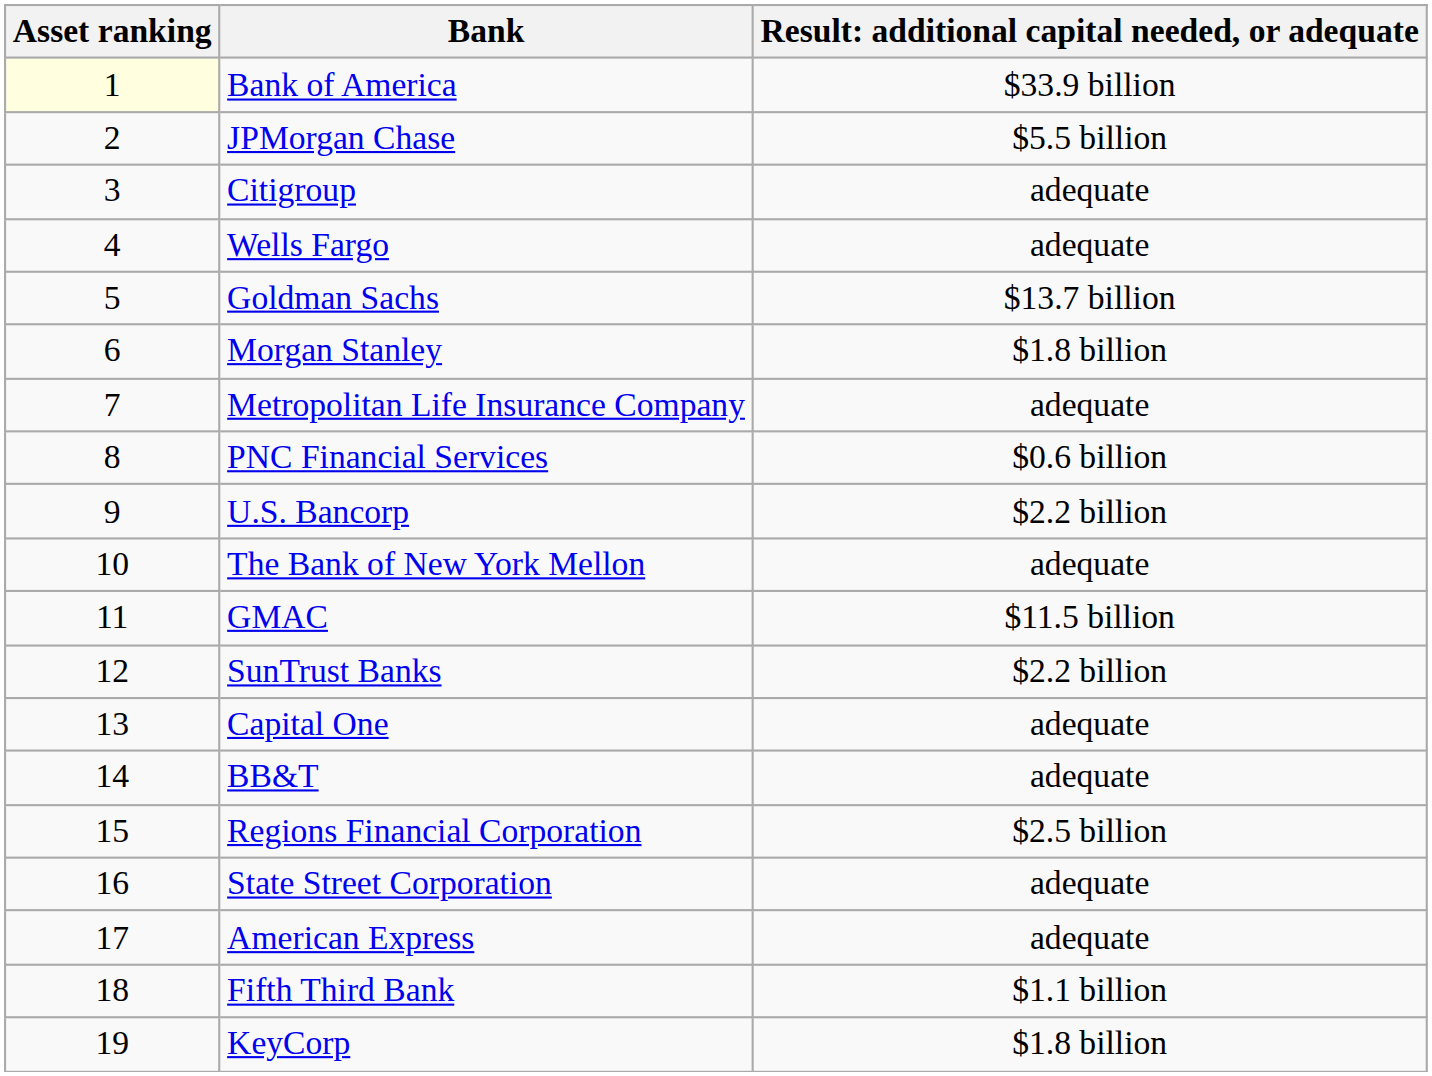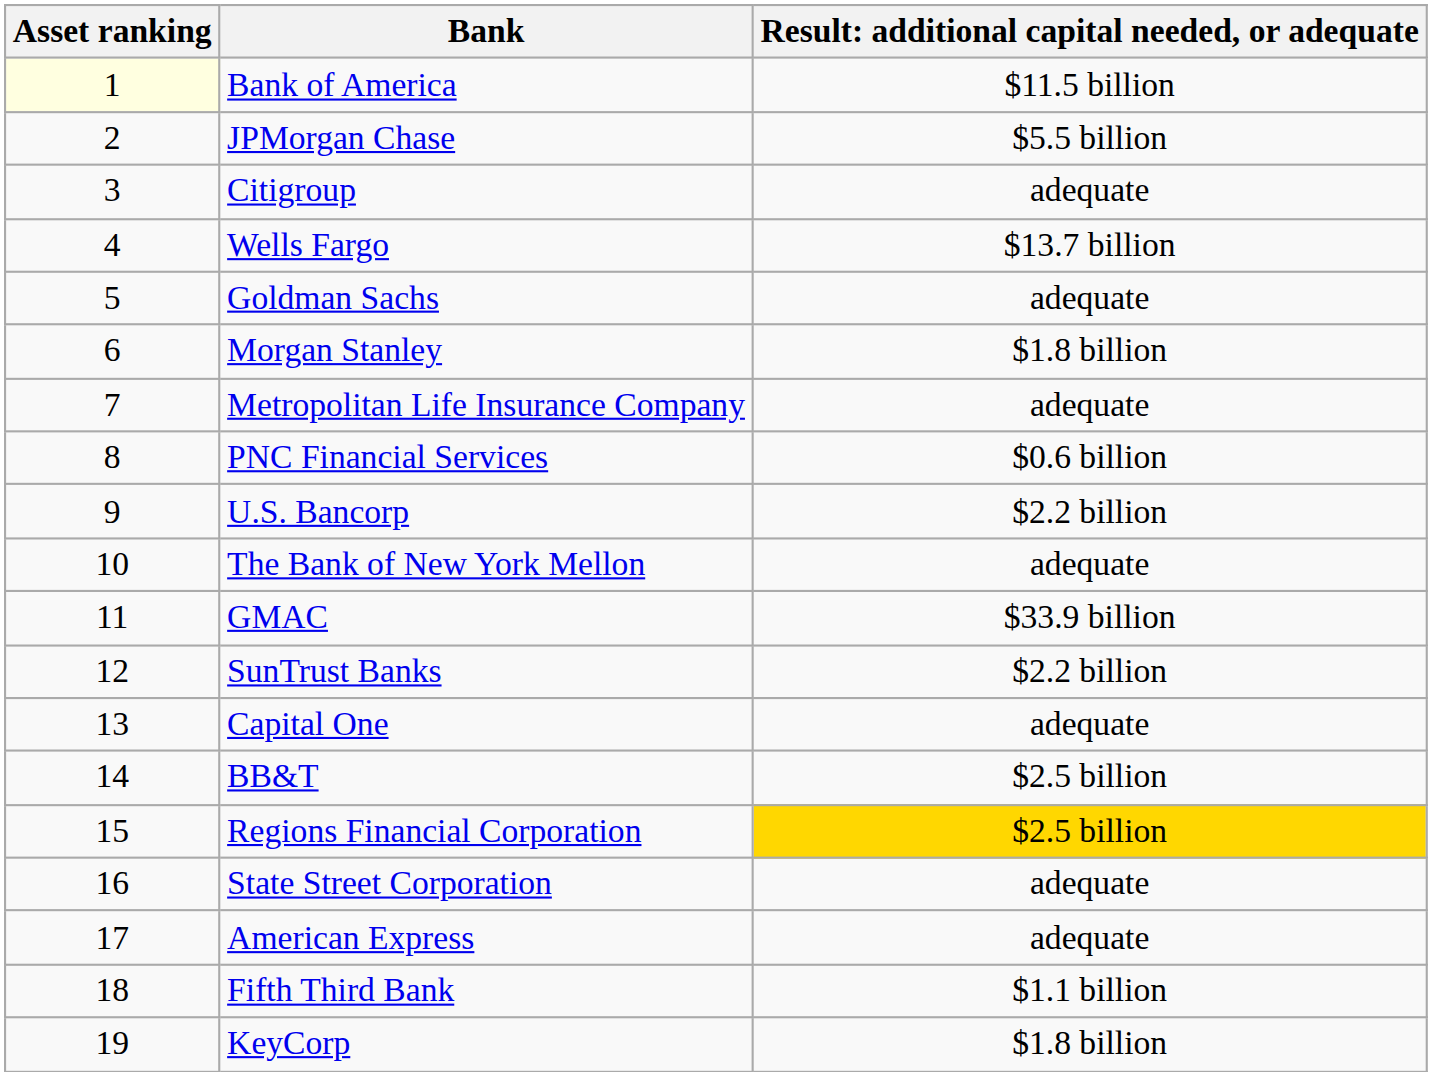 <table class="wikitable sortable" style="text-align:center">
 <tr>
 <th>Asset ranking</th>
 <th>Bank</th>
 <th>Result: additional capital needed, or adequate</th>
 </tr>
 <tr>
 <td style="background: lightyellow;">1</td>
 <td align="left"><a href='#'>Bank of America</a></td>
-<td>$33.9 billion</td>
+<td>$11.5 billion</td>
 </tr>
 <tr>
 <td>2</td>
 <td align="left"><a href='#'>JPMorgan Chase</a></td>
 <td>$5.5 billion</td>
 </tr>
 <tr>
 <td>3</td>
 <td align="left"><a href='#'>Citigroup</a></td>
 <td>adequate</td>
 </tr>
 <tr>
 <td>4</td>
 <td align="left"><a href='#'>Wells Fargo</a></td>
-<td>adequate</td>
+<td>$13.7 billion</td>
 </tr>
 <tr>
 <td>5</td>
 <td align="left"><a href='#'>Goldman Sachs</a></td>
-<td>$13.7 billion</td>
+<td>adequate</td>
 </tr>
 <tr>
 <td>6</td>
 <td align="left"><a href='#'>Morgan Stanley</a></td>
 <td>$1.8 billion</td>
 </tr>
 <tr>
 <td>7</td>
 <td align="left"><a href='#'>Metropolitan Life Insurance Company</a></td>
 <td>adequate</td>
 </tr>
 <tr>
 <td>8</td>
 <td align="left"><a href='#'>PNC Financial Services</a></td>
 <td>$0.6 billion</td>
 </tr>
 <tr>
 <td>9</td>
 <td align="left"><a href='#'>U.S. Bancorp</a></td>
 <td>$2.2 billion</td>
 </tr>
 <tr>
 <td>10</td>
 <td align="left"><a href='#'>The Bank of New York Mellon</a></td>
 <td>adequate</td>
 </tr>
 <tr>
 <td>11</td>
 <td align="left"><a href='#'>GMAC</a></td>
-<td>$11.5 billion</td>
+<td>$33.9 billion</td>
 </tr>
 <tr>
 <td>12</td>
 <td align="left"><a href='#'>SunTrust Banks</a></td>
 <td>$2.2 billion</td>
 </tr>
 <tr>
 <td>13</td>
 <td align="left"><a href='#'>Capital One</a></td>
 <td>adequate</td>
 </tr>
 <tr>
 <td>14</td>
 <td align="left"><a href='#'>BB&T</a></td>
-<td>adequate</td>
+<td>$2.5 billion</td>
 </tr>
 <tr>
 <td>15</td>
 <td align="left"><a href='#'>Regions Financial Corporation</a></td>
-<td>$2.5 billion</td>
+<td style="background: gold;">$2.5 billion</td>
 </tr>
 <tr>
 <td>16</td>
 <td align="left"><a href='#'>State Street Corporation</a></td>
 <td>adequate</td>
 </tr>
 <tr>
 <td>17</td>
 <td align="left"><a href='#'>American Express</a></td>
 <td>adequate</td>
 </tr>
 <tr>
 <td>18</td>
 <td align="left"><a href='#'>Fifth Third Bank</a></td>
 <td>$1.1 billion</td>
 </tr>
 <tr>
 <td>19</td>
 <td align="left"><a href='#'>KeyCorp</a></td>
 <td>$1.8 billion</td>
 </tr>
 </table>
